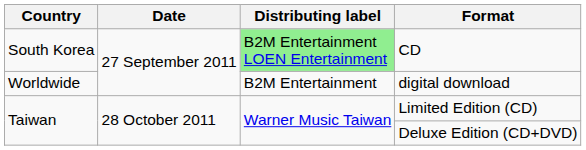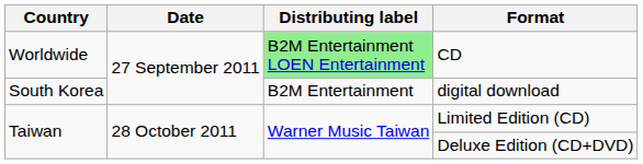 <table class="wikitable">
 <tr>
 <th>Country</th>
 <th>Date</th>
 <th>Distributing label</th>
 <th>Format</th>
 </tr>
 <tr>
-<td>South Korea</td>
+<td>Worldwide</td>
 <td rowspan=2>27 September 2011</td>
 <td style="background: lightgreen;">B2M Entertainment<br><a href='#'>LOEN Entertainment</a></td>
 <td>CD</td>
 </tr>
 <tr>
-<td>Worldwide</td>
+<td>South Korea</td>
 <td>B2M Entertainment</td>
 <td>digital download</td>
 </tr>
 <tr>
 <td rowspan=2>Taiwan</td>
 <td rowspan=2>28 October 2011</td>
 <td rowspan=2><a href='#'>Warner Music Taiwan</a></td>
 <td>Limited Edition (CD)</td>
 </tr>
 <tr>
 <td>Deluxe Edition (CD+DVD)</td>
 </tr>
 </table>
